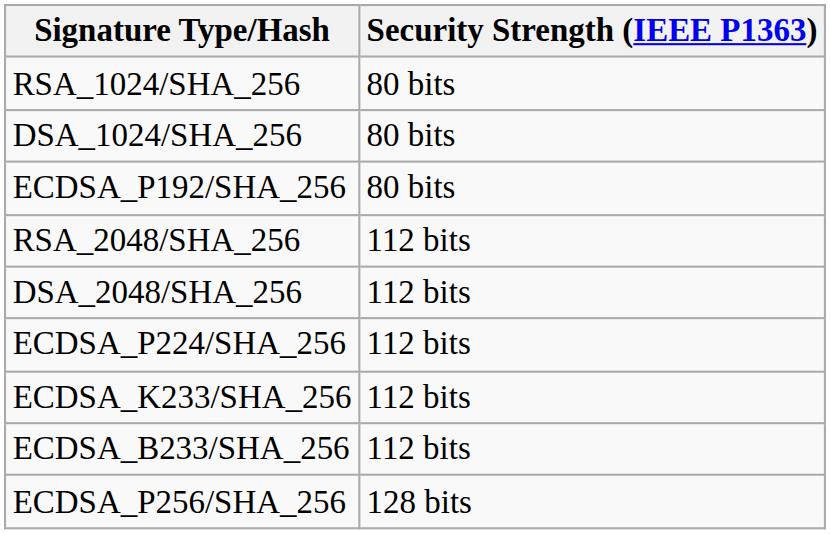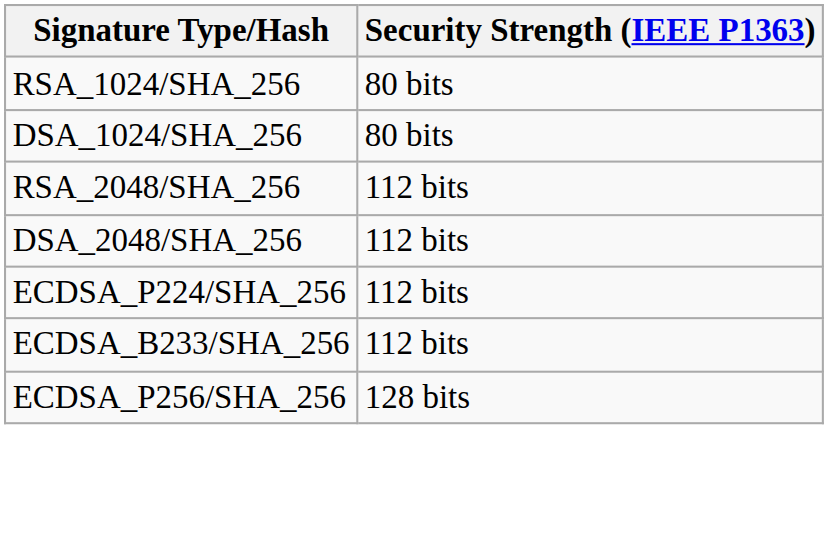 <table class="wikitable">
 <tr>
 <th>Signature Type/Hash</th>
 <th>Security Strength (<a href='#'>IEEE P1363</a>)</th>
 </tr>
 <tr>
 <td>RSA_1024/SHA_256</td>
 <td>80 bits</td>
 </tr>
 <tr>
 <td>DSA_1024/SHA_256</td>
-<td>80 bits</td>
-</tr>
-<tr>
-<td>ECDSA_P192/SHA_256</td>
 <td>80 bits</td>
 </tr>
 <tr>
 <td>RSA_2048/SHA_256</td>
 <td>112 bits</td>
 </tr>
 <tr>
 <td>DSA_2048/SHA_256</td>
 <td>112 bits</td>
 </tr>
 <tr>
 <td>ECDSA_P224/SHA_256</td>
 <td>112 bits</td>
 </tr>
 <tr>
-<td>ECDSA_K233/SHA_256</td>
-<td>112 bits</td>
-</tr>
-<tr>
 <td>ECDSA_B233/SHA_256</td>
 <td>112 bits</td>
 </tr>
 <tr>
 <td>ECDSA_P256/SHA_256</td>
 <td>128 bits</td>
 </tr>
 </table>
